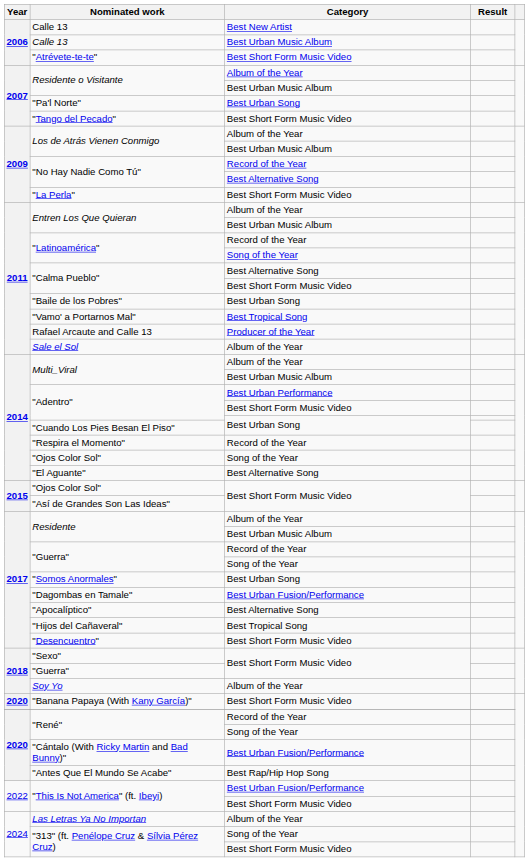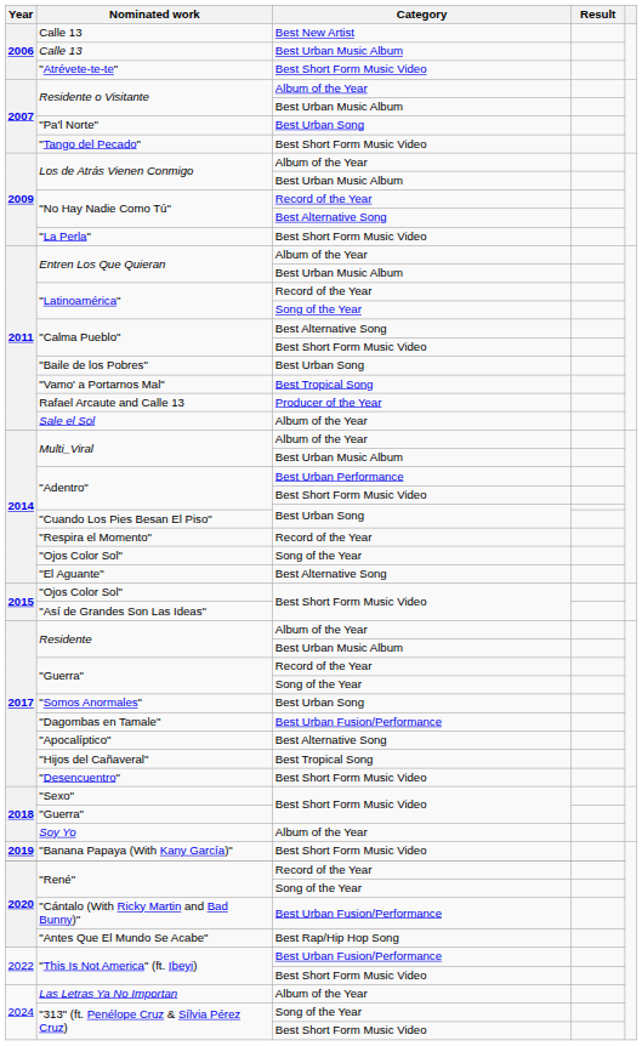 <table class="wikitable plainrowheaders">
 <tr>
 <th scope="col" style="width:1em;">Year</th>
 <th scope="col" style="width:30em;">Nominated work</th>
 <th scope="col" style="width:38em;">Category</th>
 <th scope="col" style="width:5em;">Result</th>
 <th scope="col" style="width:1em;"></th>
 </tr>
 <tr>
 <th scope="row" rowspan="3"><a href='#'>2006</a></th>
 <td>Calle 13</td>
 <td><a href='#'>Best New Artist</a></td>
 <td></td>
 <td rowspan="3"></td>
 </tr>
 <tr>
 <td><em>Calle 13</em></td>
 <td><a href='#'>Best Urban Music Album</a></td>
 <td></td>
 </tr>
 <tr>
 <td>"<a href='#'>Atrévete-te-te</a>"</td>
 <td><a href='#'>Best Short Form Music Video</a></td>
 <td></td>
 </tr>
 <tr>
 <th scope="row" rowspan="4"><a href='#'>2007</a></th>
 <td rowspan="2"><em>Residente o Visitante</em></td>
 <td><a href='#'>Album of the Year</a></td>
 <td></td>
 <td rowspan="4"></td>
 </tr>
 <tr>
 <td>Best Urban Music Album</td>
 <td></td>
 </tr>
 <tr>
 <td>"Pa'l Norte"</td>
 <td><a href='#'>Best Urban Song</a></td>
 <td></td>
 </tr>
 <tr>
 <td>"<a href='#'>Tango del Pecado</a>"</td>
 <td>Best Short Form Music Video</td>
 <td></td>
 </tr>
 <tr>
 <th scope="row" rowspan="5"><a href='#'>2009</a></th>
 <td rowspan="2"><em>Los de Atrás Vienen Conmigo</em></td>
 <td>Album of the Year</td>
 <td></td>
 <td rowspan="5"></td>
 </tr>
 <tr>
 <td>Best Urban Music Album</td>
 <td></td>
 </tr>
 <tr>
 <td rowspan="2">"No Hay Nadie Como Tú"</td>
 <td><a href='#'>Record of the Year</a></td>
 <td></td>
 </tr>
 <tr>
 <td><a href='#'>Best Alternative Song</a></td>
 <td></td>
 </tr>
 <tr>
 <td>"<a href='#'>La Perla</a>"</td>
 <td>Best Short Form Music Video</td>
 <td></td>
 </tr>
 <tr>
 <th scope="row" rowspan="10"><a href='#'>2011</a></th>
 <td rowspan="2"><em>Entren Los Que Quieran</em></td>
 <td>Album of the Year</td>
 <td></td>
 <td rowspan="10"></td>
 </tr>
 <tr>
 <td>Best Urban Music Album</td>
 <td></td>
 </tr>
 <tr>
 <td rowspan="2">"<a href='#'>Latinoamérica</a>"</td>
 <td>Record of the Year</td>
 <td></td>
 </tr>
 <tr>
 <td><a href='#'>Song of the Year</a></td>
 <td></td>
 </tr>
 <tr>
 <td rowspan="2">"Calma Pueblo"</td>
 <td>Best Alternative Song</td>
 <td></td>
 </tr>
 <tr>
 <td>Best Short Form Music Video</td>
 <td></td>
 </tr>
 <tr>
 <td>"Baile de los Pobres"</td>
 <td>Best Urban Song</td>
 <td></td>
 </tr>
 <tr>
 <td>"Vamo' a Portarnos Mal"</td>
 <td><a href='#'>Best Tropical Song</a></td>
 <td></td>
 </tr>
 <tr>
 <td>Rafael Arcaute and Calle 13</td>
 <td><a href='#'>Producer of the Year</a></td>
 <td></td>
 </tr>
 <tr>
 <td><em><a href='#'>Sale el Sol</a></em></td>
 <td>Album of the Year</td>
 <td></td>
 </tr>
 <tr>
 <th scope="row" rowspan="9"><a href='#'>2014</a></th>
 <td rowspan="2"><em>Multi_Viral</em></td>
 <td>Album of the Year</td>
 <td></td>
 <td rowspan="9"></td>
 </tr>
 <tr>
 <td>Best Urban Music Album</td>
 <td></td>
 </tr>
 <tr>
 <td rowspan="3">"Adentro"</td>
 <td><a href='#'>Best Urban Performance</a></td>
 <td></td>
 </tr>
 <tr>
 <td>Best Short Form Music Video</td>
 <td></td>
 </tr>
 <tr>
 <td rowspan="2">Best Urban Song</td>
 <td></td>
 </tr>
 <tr>
 <td>"Cuando Los Pies Besan El Piso"</td>
 <td></td>
 </tr>
 <tr>
 <td>"Respira el Momento"</td>
 <td>Record of the Year</td>
 <td></td>
 </tr>
 <tr>
 <td>"Ojos Color Sol"</td>
 <td>Song of the Year</td>
 <td></td>
 </tr>
 <tr>
 <td>"El Aguante"</td>
 <td>Best Alternative Song</td>
 <td></td>
 </tr>
 <tr>
 <th scope="row" rowspan="2"><a href='#'>2015</a></th>
 <td>"Ojos Color Sol"</td>
 <td rowspan="2">Best Short Form Music Video</td>
 <td></td>
 <td rowspan="2"></td>
 </tr>
 <tr>
 <td>"Así de Grandes Son Las Ideas"</td>
 <td></td>
 </tr>
 <tr>
 <th scope="row" rowspan="9"><a href='#'>2017</a></th>
 <td rowspan="2"><em>Residente</em></td>
 <td>Album of the Year</td>
 <td></td>
 <td rowspan="9"></td>
 </tr>
 <tr>
 <td>Best Urban Music Album</td>
 <td></td>
 </tr>
 <tr>
 <td rowspan="2">"Guerra"</td>
 <td>Record of the Year</td>
 <td></td>
 </tr>
 <tr>
 <td>Song of the Year</td>
 <td></td>
 </tr>
 <tr>
 <td>"<a href='#'>Somos Anormales</a>"</td>
 <td>Best Urban Song</td>
 <td></td>
 </tr>
 <tr>
 <td>"Dagombas en Tamale"</td>
 <td><a href='#'>Best Urban Fusion/Performance</a></td>
 <td></td>
 </tr>
 <tr>
 <td>"Apocalíptico"</td>
 <td>Best Alternative Song</td>
 <td></td>
 </tr>
 <tr>
 <td>"Hijos del Cañaveral"</td>
 <td>Best Tropical Song</td>
 <td></td>
 </tr>
 <tr>
 <td>"<a href='#'>Desencuentro</a>"</td>
 <td>Best Short Form Music Video</td>
 <td></td>
 </tr>
 <tr>
 <th scope="row" rowspan="3"><a href='#'>2018</a></th>
 <td>"Sexo"</td>
 <td rowspan="2">Best Short Form Music Video</td>
 <td></td>
 <td rowspan="3"></td>
 </tr>
 <tr>
 <td>"Guerra"</td>
 <td></td>
 </tr>
 <tr>
 <td><em><a href='#'>Soy Yo</a></em></td>
 <td>Album of the Year</td>
 <td></td>
 </tr>
 <tr>
-<th scope="row" rowspan="1"><a href='#'>2020</a></th>
+<th scope="row" rowspan="1"><a href='#'>2019</a></th>
 <td>"Banana Papaya (With <a href='#'>Kany García</a>)"</td>
 <td rowspan="1">Best Short Form Music Video</td>
 <td></td>
 </tr>
 <tr>
 </tr>
 <tr>
 <th scope="row" rowspan="5"><a href='#'>2020</a></th>
 </tr>
 <tr>
 <td rowspan="2">"René"</td>
 <td>Record of the Year</td>
 <td></td>
 </tr>
 <tr>
 <td>Song of the Year</td>
 <td></td>
 </tr>
 <tr>
 <td rowspan="1">"Cántalo (With <a href='#'>Ricky Martin</a> and <a href='#'>Bad Bunny</a>)"</td>
 <td><a href='#'>Best Urban Fusion/Performance</a></td>
 <td></td>
 </tr>
 <tr>
 <td rowspan="1">"Antes Que El Mundo Se Acabe"</td>
 <td>Best Rap/Hip Hop Song</td>
 <td></td>
 </tr>
 <tr>
 <td rowspan="2"><a href='#'>2022</a></td>
 <td rowspan="2">"<a href='#'>This Is Not America</a>" (ft. <a href='#'>Ibeyi</a>)</td>
 <td><a href='#'>Best Urban Fusion/Performance</a></td>
 <td></td>
 </tr>
 <tr>
 <td>Best Short Form Music Video</td>
 <td></td>
 </tr>
 <tr>
 <td rowspan="3"><a href='#'>2024</a></td>
 <td><em><a href='#'>Las Letras Ya No Importan</a></em></td>
 <td>Album of the Year</td>
 <td></td>
 </tr>
 <tr>
 <td rowspan="2">"313" (ft. <a href='#'>Penélope Cruz</a> & <a href='#'>Sílvia Pérez Cruz</a>)</td>
 <td>Song of the Year</td>
 <td></td>
 </tr>
 <tr>
 <td>Best Short Form Music Video</td>
 <td></td>
 </tr>
 </table>
